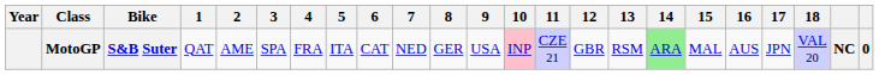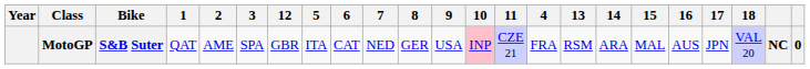 <table class="wikitable" style="text-align:center">
 <tr>
 <th>Year</th>
 <th>Class</th>
 <th>Bike</th>
 <th>1</th>
 <th>2</th>
 <th>3</th>
-<th>4</th>
+<th>12</th>
 <th>5</th>
 <th>6</th>
 <th>7</th>
 <th>8</th>
 <th>9</th>
 <th>10</th>
 <th>11</th>
-<th>12</th>
+<th>4</th>
 <th>13</th>
 <th>14</th>
 <th>15</th>
 <th>16</th>
 <th>17</th>
 <th>18</th>
 <th></th>
 <th></th>
 </tr>
 <tr>
 <th></th>
 <th>MotoGP</th>
 <th><a href='#'>S&B</a> <a href='#'>Suter</a></th>
 <td><a href='#'>QAT</a></td>
 <td><a href='#'>AME</a></td>
 <td><a href='#'>SPA</a></td>
-<td><a href='#'>FRA</a></td>
+<td><a href='#'>GBR</a></td>
 <td><a href='#'>ITA</a></td>
 <td><a href='#'>CAT</a></td>
 <td><a href='#'>NED</a></td>
 <td><a href='#'>GER</a></td>
 <td><a href='#'>USA</a></td>
 <td style="background: pink;"><a href='#'>INP</a></td>
 <td style="background:#CFCFFF;"><a href='#'>CZE</a><br><small>21</small></td>
-<td><a href='#'>GBR</a></td>
+<td><a href='#'>FRA</a></td>
 <td><a href='#'>RSM</a></td>
-<td style="background: lightgreen;"><a href='#'>ARA</a></td>
+<td><a href='#'>ARA</a></td>
 <td><a href='#'>MAL</a></td>
 <td><a href='#'>AUS</a></td>
 <td><a href='#'>JPN</a></td>
 <td style="background:#CFCFFF;"><a href='#'>VAL</a><br><small>20</small></td>
 <th>NC</th>
 <th>0</th>
 </tr>
 </table>
